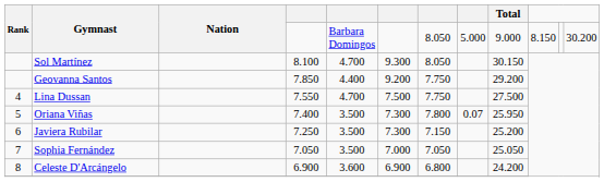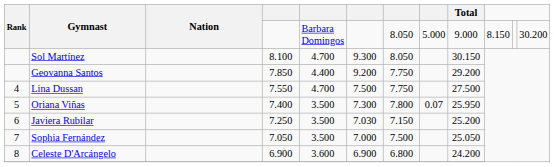 <table style="text-align:center;" class="wikitable sortable">
 <tr>
 <th rowspan="2" scope="col" style="width:15px;"><small>Rank</small></th>
 <th rowspan="2" scope="col" style="width:175px;">Gymnast</th>
 <th rowspan="2" scope="col" style="width:175px;">Nation</th>
 <th scope="col" style="width:50px;"><small></small></th>
 <th scope="col" style="width:50px;"><small></small></th>
 <th scope="col" style="width:50px;"><small></small></th>
 <th scope="col" style="width:50px;"><small></small></th>
 <th scope="col" style="width:20px;"><small></small></th>
 <th scope="col" style="width:50px;">Total</th>
 </tr>
 <tr>
 <td></td>
 <td align=left><a href='#'>Barbara Domingos</a></td>
 <td align=left></td>
 <td>8.050</td>
 <td>5.000</td>
 <td>9.000</td>
 <td>8.150</td>
 <td></td>
 <td>30.200</td>
 </tr>
 <tr>
 <td></td>
 <td align=left><a href='#'>Sol Martínez</a></td>
 <td align=left></td>
 <td>8.100</td>
 <td>4.700</td>
 <td>9.300</td>
 <td>8.050</td>
 <td></td>
 <td>30.150</td>
 </tr>
 <tr>
 <td></td>
 <td align=left><a href='#'>Geovanna Santos</a></td>
 <td align=left></td>
 <td>7.850</td>
 <td>4.400</td>
 <td>9.200</td>
 <td>7.750</td>
 <td></td>
 <td>29.200</td>
 </tr>
 <tr>
 <td>4</td>
 <td align=left><a href='#'>Lina Dussan</a></td>
 <td align=left></td>
 <td>7.550</td>
 <td>4.700</td>
 <td>7.500</td>
 <td>7.750</td>
 <td></td>
 <td>27.500</td>
 </tr>
 <tr>
 <td>5</td>
 <td align=left><a href='#'>Oriana Viñas</a></td>
 <td align=left></td>
 <td>7.400</td>
 <td>3.500</td>
 <td>7.300</td>
 <td>7.800</td>
 <td>0.07</td>
 <td>25.950</td>
 </tr>
 <tr>
 <td>6</td>
 <td align=left><a href='#'>Javiera Rubilar</a></td>
 <td align=left></td>
 <td>7.250</td>
 <td>3.500</td>
-<td>7.300</td>
+<td>7.030</td>
 <td>7.150</td>
 <td></td>
 <td>25.200</td>
 </tr>
 <tr>
 <td>7</td>
 <td align=left><a href='#'>Sophia Fernández</a></td>
 <td align=left></td>
 <td>7.050</td>
 <td>3.500</td>
 <td>7.000</td>
-<td>7.050</td>
+<td>7.500</td>
 <td></td>
 <td>25.050</td>
 </tr>
 <tr>
 <td>8</td>
 <td align=left><a href='#'>Celeste D'Arcángelo</a></td>
 <td align=left></td>
 <td>6.900</td>
 <td>3.600</td>
 <td>6.900</td>
 <td>6.800</td>
 <td></td>
 <td>24.200</td>
 </tr>
 <tr>
 </tr>
 </table>
